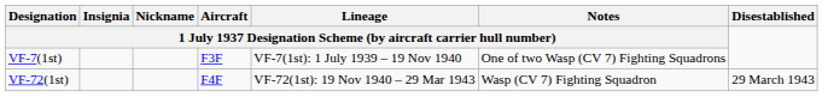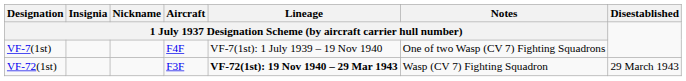 <table class="wikitable">
 <tr>
 <th>Designation</th>
 <th>Insignia</th>
 <th>Nickname</th>
 <th>Aircraft</th>
 <th>Lineage</th>
 <th>Notes</th>
 <th>Disestablished</th>
 </tr>
 <tr>
 <th colspan=6>1 July 1937 Designation Scheme (by aircraft carrier hull number)</th>
 </tr>
 <tr>
 <td><a href='#'>VF-7</a>(1st)</td>
 <td></td>
 <td></td>
-<td><a href='#'>F3F</a></td>
+<td><a href='#'>F4F</a></td>
 <td style="white-space: nowrap;">VF-7(1st): 1 July 1939 – 19 Nov 1940</td>
 <td>One of two Wasp (CV 7) Fighting Squadrons </td>
 </tr>
 <tr>
 <td><a href='#'>VF-72</a>(1st)</td>
 <td></td>
 <td></td>
-<td><a href='#'>F4F</a></td>
-<td style="white-space: nowrap;">VF-72(1st): 19 Nov 1940 – 29 Mar 1943</td>
+<td><a href='#'>F3F</a></td>
+<td style="white-space: nowrap;"><strong>VF-72(1st): 19 Nov 1940 – 29 Mar 1943</strong></td>
 <td>Wasp (CV 7) Fighting Squadron</td>
 <td>29 March 1943</td>
 </tr>
 </table>
